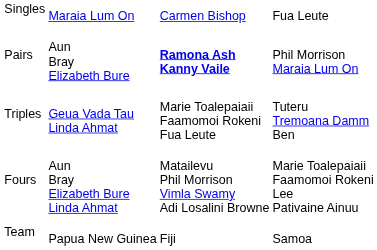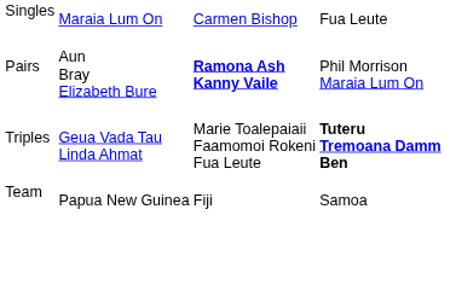 <table>
 <tr>
 <td>Singles</td>
 <td><br><a href='#'>Maraia Lum On</a></td>
 <td><br><a href='#'>Carmen Bishop</a></td>
 <td><br>Fua Leute</td>
 </tr>
 <tr>
 <td>Pairs</td>
 <td><br>Aun<br>Bray<br><a href='#'>Elizabeth Bure</a></td>
 <td><strong><br><a href='#'>Ramona Ash</a><br><a href='#'>Kanny Vaile</a></strong></td>
 <td><br>Phil Morrison<br><a href='#'>Maraia Lum On</a></td>
 </tr>
 <tr>
 <td>Triples</td>
 <td><br><a href='#'>Geua Vada Tau</a><br><a href='#'>Linda Ahmat</a></td>
 <td><br>Marie Toalepaiaii<br>Faamomoi Rokeni<br>Fua Leute</td>
-<td><br>Tuteru<br><a href='#'>Tremoana Damm</a><br>Ben</td>
-</tr>
-<tr>
-<td>Fours</td>
-<td><br>Aun<br>Bray<br><a href='#'>Elizabeth Bure</a><br><a href='#'>Linda Ahmat</a></td>
-<td><br>Matailevu<br>Phil Morrison<br><a href='#'>Vimla Swamy</a><br>Adi Losalini Browne</td>
-<td><br>Marie Toalepaiaii<br>Faamomoi Rokeni<br>Lee<br>Pativaine Ainuu</td>
+<td><strong><br>Tuteru<br><a href='#'>Tremoana Damm</a><br>Ben</strong></td>
 </tr>
 <tr>
 <td>Team</td>
 <td><br>Papua New Guinea</td>
 <td><br>Fiji</td>
 <td><br>Samoa</td>
 </tr>
 </table>
